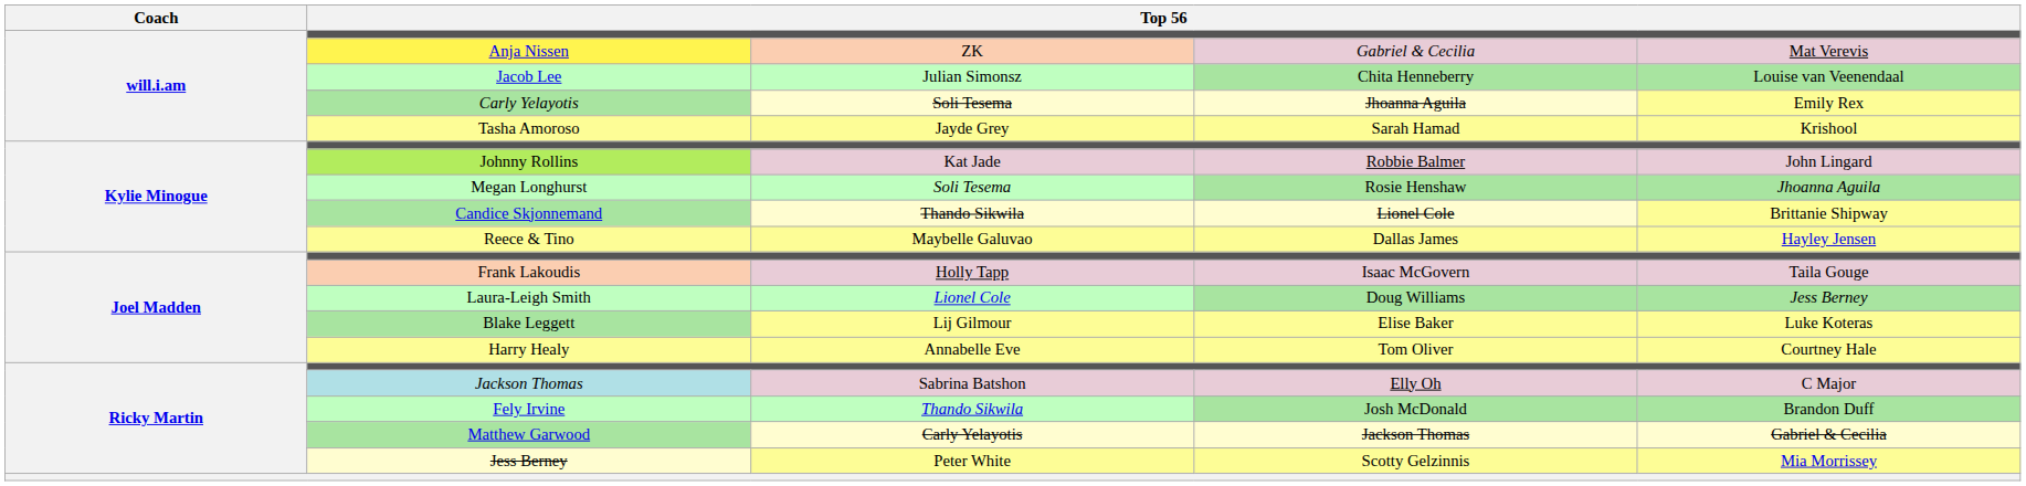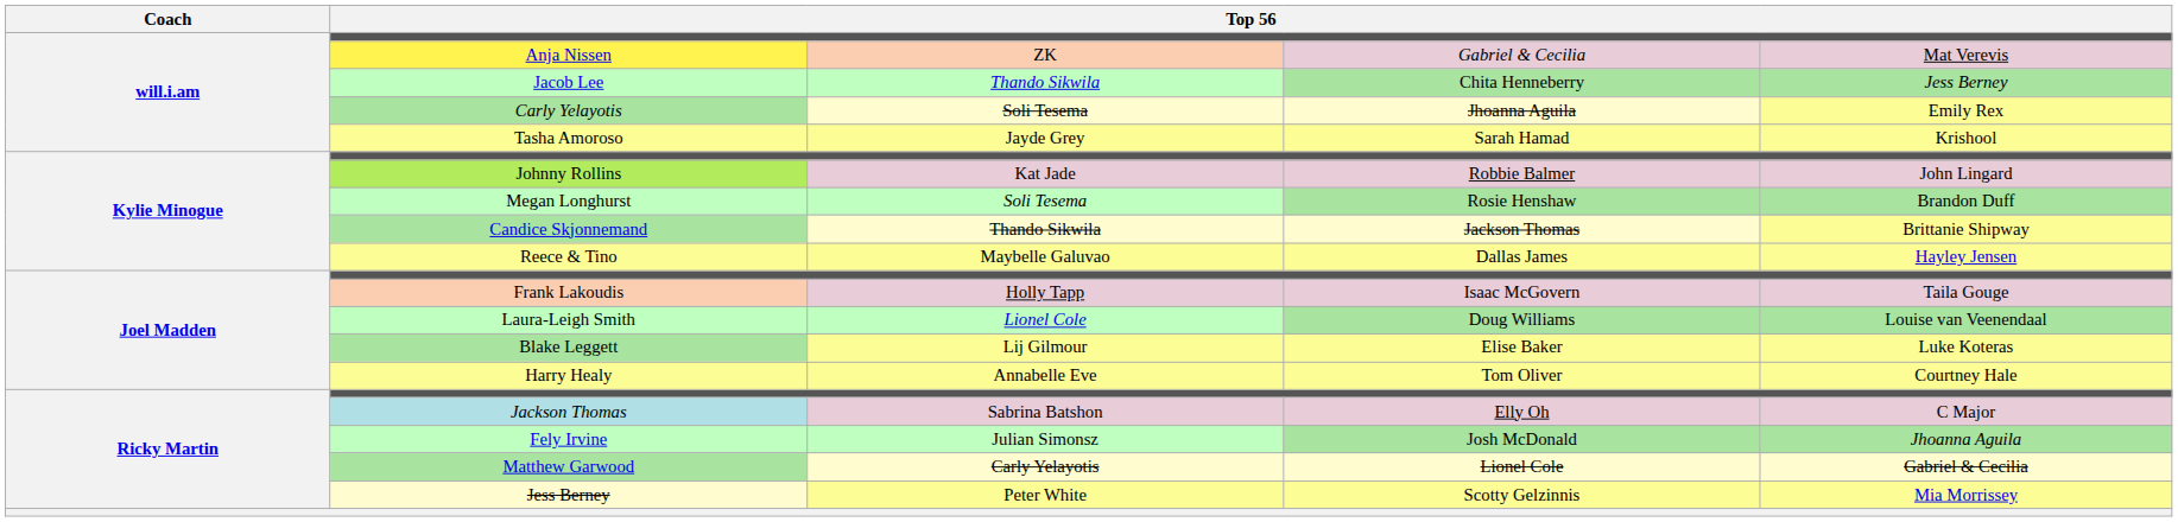 <table class="wikitable" style="text-align:center; width:100%;">
 <tr>
 <th style="width:15%;">Coach</th>
 <th style="width:85%;" colspan="4">Top 56</th>
 </tr>
 <tr>
 <th rowspan="5"><a href='#'>will.i.am</a></th>
 <td colspan="4" style="background:#555;"></td>
 </tr>
 <tr>
 <td width="17%" style="background:#FFF44F;"><a href='#'>Anja Nissen</a></td>
 <td width="17%" style="background:#FBCEB1;">ZK</td>
 <td width="17%" style="background:#E8CCD7;"><em>Gabriel & Cecilia</em></td>
 <td width="17%" style="background:#E8CCD7;"><u>Mat Verevis</u></td>
 </tr>
 <tr>
 <td style="background:#BFFFC0;"><a href='#'>Jacob Lee</a></td>
-<td style="background:#BFFFC0;">Julian Simonsz</td>
+<td style="background:#BFFFC0;"><em><a href='#'>Thando Sikwila</a></em></td>
 <td style="background:#A8E4A0;">Chita Henneberry</td>
-<td style="background:#A8E4A0;">Louise van Veenendaal</td>
+<td style="background:#A8E4A0;"><em>Jess Berney</em></td>
 </tr>
 <tr>
 <td style="background:#A8E4A0;"><em>Carly Yelayotis</em></td>
 <td style="background:#FFFDD0;"><s>Soli Tesema</s></td>
 <td style="background:#FFFDD0;"><s>Jhoanna Aguila</s></td>
 <td style="background:#FDFD96;">Emily Rex</td>
 </tr>
 <tr>
 <td style="background:#FDFD96;">Tasha Amoroso</td>
 <td style="background:#FDFD96;">Jayde Grey</td>
 <td style="background:#FDFD96;">Sarah Hamad</td>
 <td style="background:#FDFD96;">Krishool</td>
 </tr>
 <tr>
 <th rowspan="5"><a href='#'>Kylie Minogue</a></th>
 <td colspan="4" style="background:#555;"></td>
 </tr>
 <tr>
 <td width="22%;" style="background:#B2EC5D;">Johnny Rollins</td>
 <td width="22%;" style="background:#E8CCD7;">Kat Jade</td>
 <td width="22%;" style="background:#E8CCD7;"><u>Robbie Balmer</u></td>
 <td width="22%;" style="background:#E8CCD7;">John Lingard</td>
 </tr>
 <tr>
 <td style="background:#BFFFC0;">Megan Longhurst</td>
 <td style="background:#BFFFC0;"><em>Soli Tesema</em></td>
 <td style="background:#A8E4A0;">Rosie Henshaw</td>
-<td style="background:#A8E4A0;"><em>Jhoanna Aguila</em></td>
+<td style="background:#A8E4A0;">Brandon Duff</td>
 </tr>
 <tr>
 <td style="background:#A8E4A0;"><a href='#'>Candice Skjonnemand</a></td>
 <td style="background:#FFFDD0;"><s>Thando Sikwila</s></td>
-<td style="background:#FFFDD0;"><s>Lionel Cole</s></td>
+<td style="background:#FFFDD0;"><s>Jackson Thomas</s></td>
 <td style="background:#FDFD96;">Brittanie Shipway</td>
 </tr>
 <tr>
 <td style="background:#FDFD96;">Reece & Tino</td>
 <td style="background:#FDFD96;">Maybelle Galuvao</td>
 <td style="background:#FDFD96;">Dallas James</td>
 <td style="background:#FDFD96;"><a href='#'>Hayley Jensen</a></td>
 </tr>
 <tr>
 <th rowspan="5"><a href='#'>Joel Madden</a></th>
 <td colspan="4" style="background:#555;"></td>
 </tr>
 <tr>
 <td width="22%;" style="background:#FBCEB1;">Frank Lakoudis</td>
 <td width="22%;" style="background:#E8CCD7;"><u>Holly Tapp</u></td>
 <td width="22%;" style="background:#E8CCD7;">Isaac McGovern</td>
 <td width="22%;" style="background:#E8CCD7;">Taila Gouge</td>
 </tr>
 <tr>
 <td style="background:#BFFFC0;">Laura-Leigh Smith</td>
 <td style="background:#BFFFC0;"><em><a href='#'>Lionel Cole</a></em></td>
 <td style="background:#A8E4A0;">Doug Williams</td>
-<td style="background:#A8E4A0;"><em>Jess Berney</em></td>
+<td style="background:#A8E4A0;">Louise van Veenendaal</td>
 </tr>
 <tr>
 <td style="background:#A8E4A0;">Blake Leggett</td>
 <td style="background:#FDFD96;">Lij Gilmour</td>
 <td style="background:#FDFD96;">Elise Baker</td>
 <td style="background:#FDFD96;">Luke Koteras</td>
 </tr>
 <tr>
 <td style="background:#FDFD96;">Harry Healy</td>
 <td style="background:#FDFD96;">Annabelle Eve</td>
 <td style="background:#FDFD96;">Tom Oliver</td>
 <td style="background:#FDFD96;">Courtney Hale</td>
 </tr>
 <tr>
 <th rowspan="5"><a href='#'>Ricky Martin</a></th>
 <td colspan="4" style="background:#555;"></td>
 </tr>
 <tr>
 <td width="22%;" style="background:#B0E0E6;"><em>Jackson Thomas</em></td>
 <td width="22%;" style="background:#E8CCD7;">Sabrina Batshon</td>
 <td width="22%;" style="background:#E8CCD7;"><u>Elly Oh</u></td>
 <td width="22%;" style="background:#E8CCD7;">C Major</td>
 </tr>
 <tr>
 <td style="background:#BFFFC0;"><a href='#'>Fely Irvine</a></td>
-<td style="background:#BFFFC0;"><em><a href='#'>Thando Sikwila</a></em></td>
+<td style="background:#BFFFC0;">Julian Simonsz</td>
 <td style="background:#A8E4A0;">Josh McDonald</td>
-<td style="background:#A8E4A0;">Brandon Duff</td>
+<td style="background:#A8E4A0;"><em>Jhoanna Aguila</em></td>
 </tr>
 <tr>
 <td style="background:#A8E4A0;"><a href='#'>Matthew Garwood</a></td>
 <td style="background:#FFFDD0;"><s>Carly Yelayotis</s></td>
-<td style="background:#FFFDD0;"><s>Jackson Thomas</s></td>
+<td style="background:#FFFDD0;"><s>Lionel Cole</s></td>
 <td style="background:#FFFDD0;"><s>Gabriel & Cecilia</s></td>
 </tr>
 <tr>
 <td style="background:#FFFDD0;"><s>Jess Berney</s></td>
 <td style="background:#FDFD96;">Peter White</td>
 <td style="background:#FDFD96;">Scotty Gelzinnis</td>
 <td style="background:#FDFD96;"><a href='#'>Mia Morrissey</a></td>
 </tr>
 <tr>
 <th style="font-size:90%; line-height:12px;" colspan="6"><small></small></th>
 </tr>
 </table>
